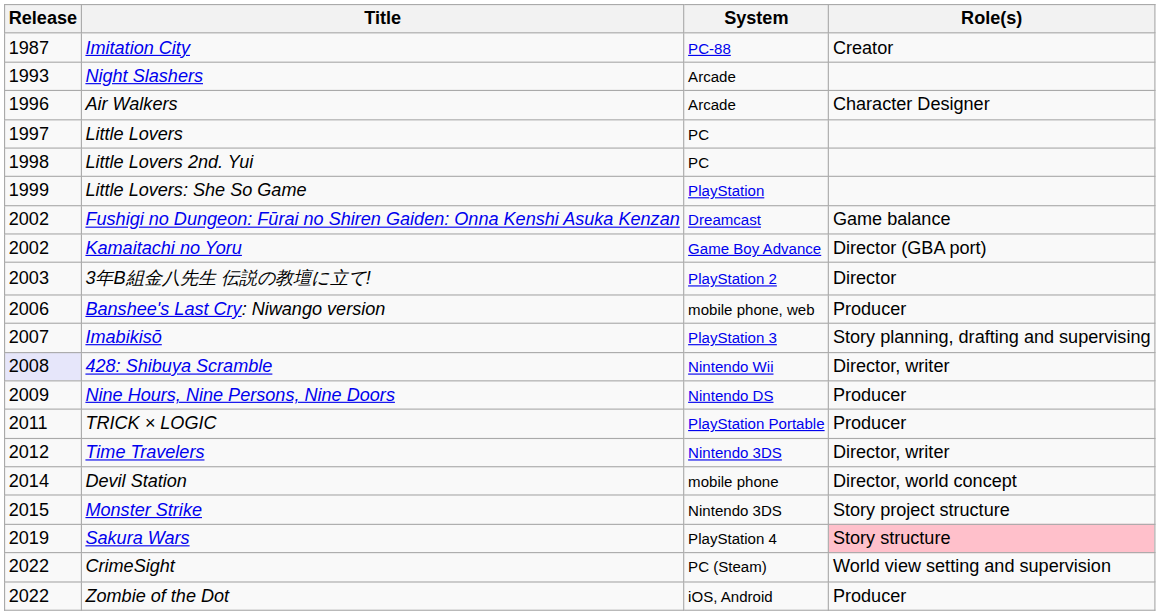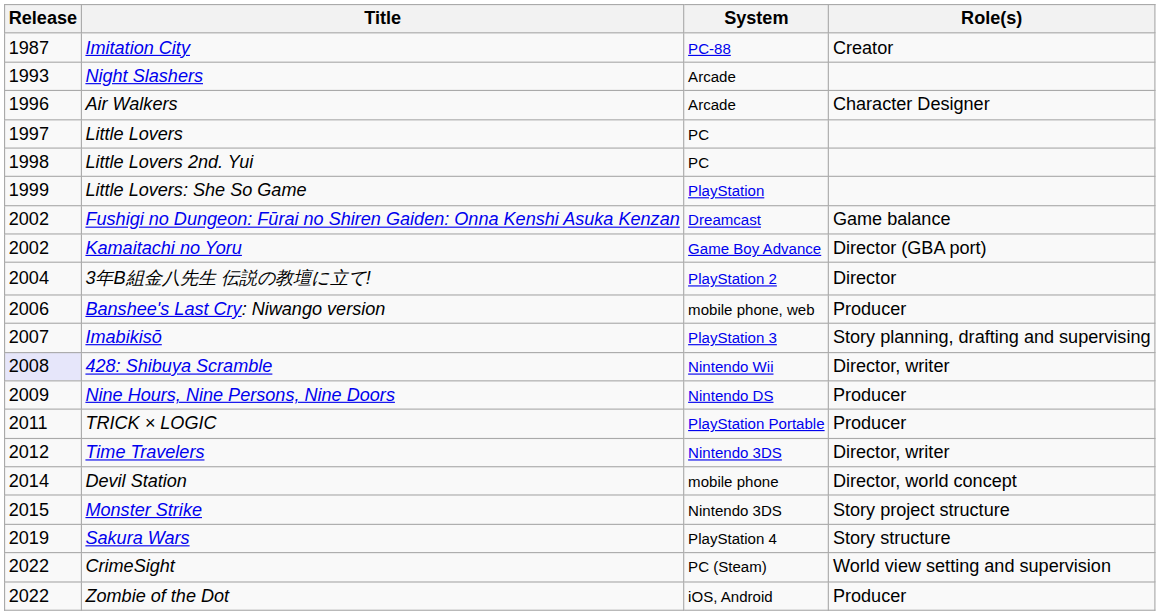 <table class="wikitable">
 <tr>
 <th>Release</th>
 <th>Title</th>
 <th>System</th>
 <th>Role(s)</th>
 </tr>
 <tr>
 <td>1987</td>
 <td><em><a href='#'>Imitation City</a></em></td>
 <td><small><a href='#'>PC-88</a></small></td>
 <td>Creator</td>
 </tr>
 <tr>
 <td>1993</td>
 <td><em><a href='#'>Night Slashers</a></em></td>
 <td><small>Arcade</small></td>
 <td></td>
 </tr>
 <tr>
 <td>1996</td>
 <td><em>Air Walkers</em></td>
 <td><small>Arcade</small></td>
 <td>Character Designer</td>
 </tr>
 <tr>
 <td>1997</td>
 <td><em>Little Lovers</em></td>
 <td><small>PC</small></td>
 <td></td>
 </tr>
 <tr>
 <td>1998</td>
 <td><em>Little Lovers 2nd. Yui</em></td>
 <td><small>PC</small></td>
 <td></td>
 </tr>
 <tr>
 <td>1999</td>
 <td><em>Little Lovers: She So Game</em></td>
 <td><small><a href='#'>PlayStation</a></small></td>
 <td></td>
 </tr>
 <tr>
 <td>2002</td>
 <td><em><a href='#'>Fushigi no Dungeon: Fūrai no Shiren Gaiden: Onna Kenshi Asuka Kenzan</a></em></td>
 <td><small><a href='#'>Dreamcast</a></small></td>
 <td>Game balance</td>
 </tr>
 <tr>
 <td>2002</td>
 <td><em><a href='#'>Kamaitachi no Yoru</a></em></td>
 <td><small><a href='#'>Game Boy Advance</a></small></td>
 <td>Director (GBA port)</td>
 </tr>
 <tr>
-<td>2003</td>
+<td>2004</td>
 <td><em>3年B組金八先生 伝説の教壇に立て!</em></td>
 <td><small><a href='#'>PlayStation 2</a></small></td>
 <td>Director</td>
 </tr>
 <tr>
 <td>2006</td>
 <td><em><a href='#'>Banshee's Last Cry</a>: Niwango version</em></td>
 <td><small>mobile phone, web</small></td>
 <td>Producer</td>
 </tr>
 <tr>
 <td>2007</td>
 <td><em><a href='#'>Imabikisō</a></em></td>
 <td><small><a href='#'>PlayStation 3</a></small></td>
 <td>Story planning, drafting and supervising</td>
 </tr>
 <tr>
 <td style="background: lavender;">2008</td>
 <td><em><a href='#'>428: Shibuya Scramble</a></em></td>
 <td><small><a href='#'>Nintendo Wii</a></small></td>
 <td>Director, writer</td>
 </tr>
 <tr>
 <td>2009</td>
 <td><em><a href='#'>Nine Hours, Nine Persons, Nine Doors</a></em></td>
 <td><small><a href='#'>Nintendo DS</a></small></td>
 <td>Producer</td>
 </tr>
 <tr>
 <td>2011</td>
 <td><em>TRICK × LOGIC</em></td>
 <td><small><a href='#'>PlayStation Portable</a></small></td>
 <td>Producer</td>
 </tr>
 <tr>
 <td>2012</td>
 <td><em><a href='#'>Time Travelers</a></em></td>
 <td><small><a href='#'>Nintendo 3DS</a></small></td>
 <td>Director, writer</td>
 </tr>
 <tr>
 <td>2014</td>
 <td><em>Devil Station</em></td>
 <td><small>mobile phone</small></td>
 <td>Director, world concept</td>
 </tr>
 <tr>
 <td>2015</td>
 <td><em><a href='#'>Monster Strike</a></em></td>
 <td><small>Nintendo 3DS</small></td>
 <td>Story project structure</td>
 </tr>
 <tr>
 <td>2019</td>
 <td><em><a href='#'>Sakura Wars</a></em></td>
 <td><small>PlayStation 4</small></td>
-<td style="background: pink;">Story structure</td>
+<td>Story structure</td>
 </tr>
 <tr>
 <td>2022</td>
 <td><em>CrimeSight</em></td>
 <td><small>PC (Steam)</small></td>
 <td>World view setting and supervision</td>
 </tr>
 <tr>
 <td>2022</td>
 <td><em>Zombie of the Dot</em></td>
 <td><small>iOS, Android</small></td>
 <td>Producer</td>
 </tr>
 </table>
